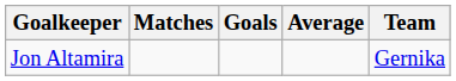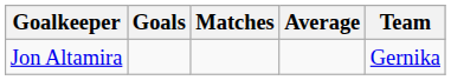 <table class="wikitable sortable" class="wikitable">
 <tr style="background:#ccc; text-align:center;">
 <th>Goalkeeper</th>
+<th>Goals</th>
 <th>Matches</th>
-<th>Goals</th>
 <th>Average</th>
 <th>Team</th>
 </tr>
 <tr>
 <td> <a href='#'>Jon Altamira</a></td>
 <td></td>
 <td></td>
 <td></td>
 <td><a href='#'>Gernika</a></td>
 </tr>
 </table>
